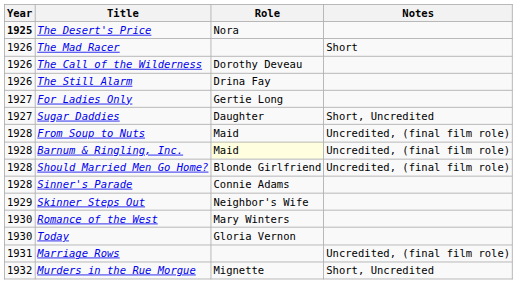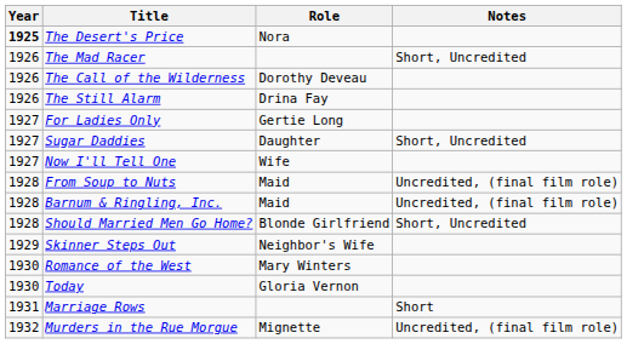 <table class="wikitable">
 <tr>
 <th>Year</th>
 <th>Title</th>
 <th>Role</th>
 <th>Notes</th>
 </tr>
 <tr>
 <td><strong>1925</strong></td>
 <td><em><a href='#'>The Desert's Price</a></em></td>
 <td>Nora</td>
 <td></td>
 </tr>
 <tr>
 <td>1926</td>
 <td><em><a href='#'>The Mad Racer</a></em></td>
 <td></td>
-<td>Short</td>
+<td>Short, Uncredited</td>
 </tr>
 <tr>
 <td>1926</td>
 <td><em><a href='#'>The Call of the Wilderness</a></em></td>
 <td>Dorothy Deveau</td>
 </tr>
 <tr>
 <td>1926</td>
 <td><em><a href='#'>The Still Alarm</a></em></td>
 <td>Drina Fay</td>
 <td></td>
 </tr>
 <tr>
 <td>1927</td>
 <td><em><a href='#'>For Ladies Only</a></em></td>
 <td>Gertie Long</td>
 <td></td>
 </tr>
 <tr>
 <td>1927</td>
 <td><em><a href='#'>Sugar Daddies</a></em></td>
 <td>Daughter</td>
 <td>Short, Uncredited</td>
 </tr>
 <tr>
+<td>1927</td>
+<td><em><a href='#'>Now I'll Tell One</a></em></td>
+<td>Wife</td>
+<td></td>
+</tr>
+<tr>
 <td>1928</td>
 <td><em><a href='#'>From Soup to Nuts</a></em></td>
 <td>Maid</td>
 <td>Uncredited, (final film role)</td>
 </tr>
 <tr>
 <td>1928</td>
 <td><em><a href='#'>Barnum & Ringling, Inc.</a></em></td>
-<td style="background: lightyellow;">Maid</td>
+<td>Maid</td>
 <td>Uncredited, (final film role)</td>
 </tr>
 <tr>
 <td>1928</td>
 <td><em><a href='#'>Should Married Men Go Home?</a></em></td>
 <td>Blonde Girlfriend</td>
-<td>Uncredited, (final film role)</td>
-</tr>
-<tr>
-<td>1928</td>
-<td><em><a href='#'>Sinner's Parade</a></em></td>
-<td>Connie Adams</td>
-<td></td>
+<td>Short, Uncredited</td>
 </tr>
 <tr>
 <td>1929</td>
 <td><em><a href='#'>Skinner Steps Out</a></em></td>
 <td>Neighbor's Wife</td>
 <td></td>
 </tr>
 <tr>
 <td>1930</td>
 <td><em><a href='#'>Romance of the West</a></em></td>
 <td>Mary Winters</td>
 <td></td>
 </tr>
 <tr>
 <td>1930</td>
 <td><em><a href='#'>Today</a></em></td>
 <td>Gloria Vernon</td>
 <td></td>
 </tr>
 <tr>
 <td>1931</td>
 <td><em><a href='#'>Marriage Rows</a></em></td>
 <td></td>
-<td>Uncredited, (final film role)</td>
+<td>Short</td>
 </tr>
 <tr>
 <td>1932</td>
 <td><em><a href='#'>Murders in the Rue Morgue</a></em></td>
 <td>Mignette</td>
-<td>Short, Uncredited</td>
+<td>Uncredited, (final film role)</td>
 </tr>
 </table>
